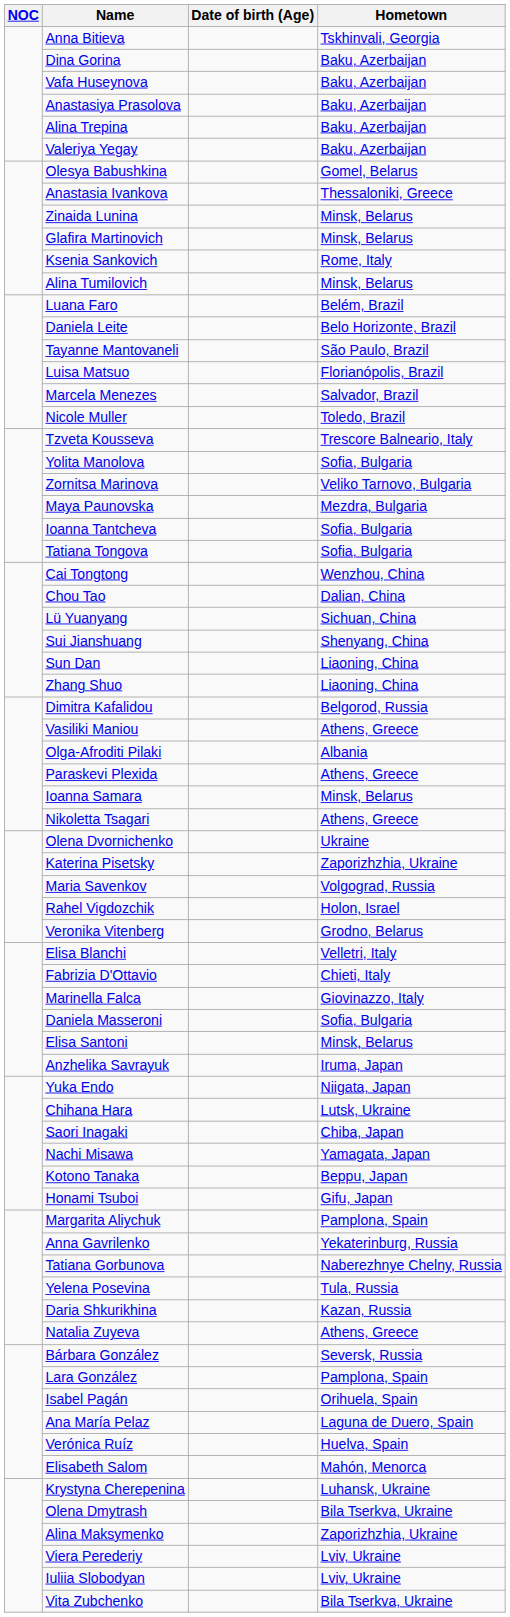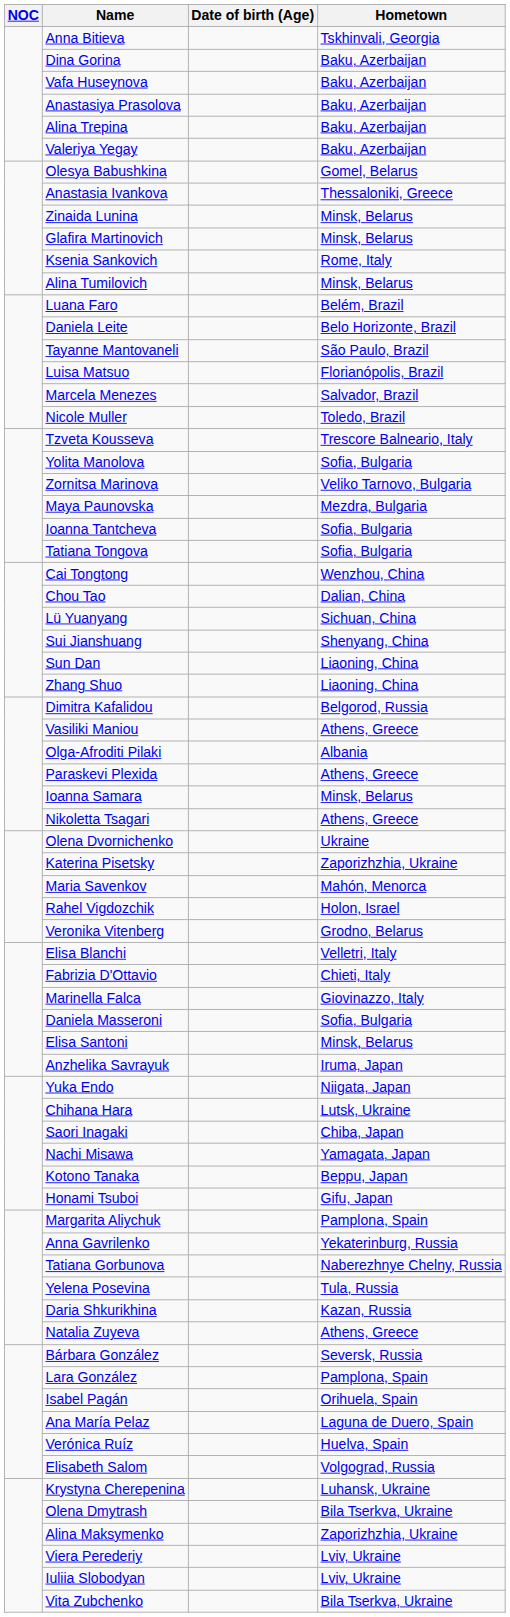 <table class="wikitable sortable">
 <tr>
 <th><a href='#'>NOC</a></th>
 <th>Name</th>
 <th>Date of birth (Age)</th>
 <th>Hometown</th>
 </tr>
 <tr>
 <td rowspan="6"></td>
 <td><a href='#'>Anna Bitieva</a></td>
 <td></td>
 <td><a href='#'>Tskhinvali, Georgia</a></td>
 </tr>
 <tr>
 <td><a href='#'>Dina Gorina</a></td>
 <td></td>
 <td><a href='#'>Baku, Azerbaijan</a></td>
 </tr>
 <tr>
 <td><a href='#'>Vafa Huseynova</a></td>
 <td></td>
 <td><a href='#'>Baku, Azerbaijan</a></td>
 </tr>
 <tr>
 <td><a href='#'>Anastasiya Prasolova</a></td>
 <td></td>
 <td><a href='#'>Baku, Azerbaijan</a></td>
 </tr>
 <tr>
 <td><a href='#'>Alina Trepina</a></td>
 <td></td>
 <td><a href='#'>Baku, Azerbaijan</a></td>
 </tr>
 <tr>
 <td><a href='#'>Valeriya Yegay</a></td>
 <td></td>
 <td><a href='#'>Baku, Azerbaijan</a></td>
 </tr>
 <tr>
 <td rowspan="6"></td>
 <td><a href='#'>Olesya Babushkina</a></td>
 <td></td>
 <td><a href='#'>Gomel, Belarus</a></td>
 </tr>
 <tr>
 <td><a href='#'>Anastasia Ivankova</a></td>
 <td></td>
 <td><a href='#'>Thessaloniki, Greece</a></td>
 </tr>
 <tr>
 <td><a href='#'>Zinaida Lunina</a></td>
 <td></td>
 <td><a href='#'>Minsk, Belarus</a></td>
 </tr>
 <tr>
 <td><a href='#'>Glafira Martinovich</a></td>
 <td></td>
 <td><a href='#'>Minsk, Belarus</a></td>
 </tr>
 <tr>
 <td><a href='#'>Ksenia Sankovich</a></td>
 <td></td>
 <td><a href='#'>Rome, Italy</a></td>
 </tr>
 <tr>
 <td><a href='#'>Alina Tumilovich</a></td>
 <td></td>
 <td><a href='#'>Minsk, Belarus</a></td>
 </tr>
 <tr>
 <td rowspan="6"></td>
 <td><a href='#'>Luana Faro</a></td>
 <td></td>
 <td><a href='#'>Belém, Brazil</a></td>
 </tr>
 <tr>
 <td><a href='#'>Daniela Leite</a></td>
 <td></td>
 <td><a href='#'>Belo Horizonte, Brazil</a></td>
 </tr>
 <tr>
 <td><a href='#'>Tayanne Mantovaneli</a></td>
 <td></td>
 <td><a href='#'>São Paulo, Brazil</a></td>
 </tr>
 <tr>
 <td><a href='#'>Luisa Matsuo</a></td>
 <td></td>
 <td><a href='#'>Florianópolis, Brazil</a></td>
 </tr>
 <tr>
 <td><a href='#'>Marcela Menezes</a></td>
 <td></td>
 <td><a href='#'>Salvador, Brazil</a></td>
 </tr>
 <tr>
 <td><a href='#'>Nicole Muller</a></td>
 <td></td>
 <td><a href='#'>Toledo, Brazil</a></td>
 </tr>
 <tr>
 <td rowspan="6"></td>
 <td><a href='#'>Tzveta Kousseva</a></td>
 <td></td>
 <td><a href='#'>Trescore Balneario, Italy</a></td>
 </tr>
 <tr>
 <td><a href='#'>Yolita Manolova</a></td>
 <td></td>
 <td><a href='#'>Sofia, Bulgaria</a></td>
 </tr>
 <tr>
 <td><a href='#'>Zornitsa Marinova</a></td>
 <td></td>
 <td><a href='#'>Veliko Tarnovo, Bulgaria</a></td>
 </tr>
 <tr>
 <td><a href='#'>Maya Paunovska</a></td>
 <td></td>
 <td><a href='#'>Mezdra, Bulgaria</a></td>
 </tr>
 <tr>
 <td><a href='#'>Ioanna Tantcheva</a></td>
 <td></td>
 <td><a href='#'>Sofia, Bulgaria</a></td>
 </tr>
 <tr>
 <td><a href='#'>Tatiana Tongova</a></td>
 <td></td>
 <td><a href='#'>Sofia, Bulgaria</a></td>
 </tr>
 <tr>
 <td rowspan="6"></td>
 <td><a href='#'>Cai Tongtong</a></td>
 <td></td>
 <td><a href='#'>Wenzhou, China</a></td>
 </tr>
 <tr>
 <td><a href='#'>Chou Tao</a></td>
 <td></td>
 <td><a href='#'>Dalian, China</a></td>
 </tr>
 <tr>
 <td><a href='#'>Lü Yuanyang</a></td>
 <td></td>
 <td><a href='#'>Sichuan, China</a></td>
 </tr>
 <tr>
 <td><a href='#'>Sui Jianshuang</a></td>
 <td></td>
 <td><a href='#'>Shenyang, China</a></td>
 </tr>
 <tr>
 <td><a href='#'>Sun Dan</a></td>
 <td></td>
 <td><a href='#'>Liaoning, China</a></td>
 </tr>
 <tr>
 <td><a href='#'>Zhang Shuo</a></td>
 <td></td>
 <td><a href='#'>Liaoning, China</a></td>
 </tr>
 <tr>
 <td rowspan="6"></td>
 <td><a href='#'>Dimitra Kafalidou</a></td>
 <td></td>
 <td><a href='#'>Belgorod, Russia</a></td>
 </tr>
 <tr>
 <td><a href='#'>Vasiliki Maniou</a></td>
 <td></td>
 <td><a href='#'>Athens, Greece</a></td>
 </tr>
 <tr>
 <td><a href='#'>Olga-Afroditi Pilaki</a></td>
 <td></td>
 <td><a href='#'>Albania</a></td>
 </tr>
 <tr>
 <td><a href='#'>Paraskevi Plexida</a></td>
 <td></td>
 <td><a href='#'>Athens, Greece</a></td>
 </tr>
 <tr>
 <td><a href='#'>Ioanna Samara</a></td>
 <td></td>
 <td><a href='#'>Minsk, Belarus</a></td>
 </tr>
 <tr>
 <td><a href='#'>Nikoletta Tsagari</a></td>
 <td></td>
 <td><a href='#'>Athens, Greece</a></td>
 </tr>
 <tr>
 <td rowspan="5"></td>
 <td><a href='#'>Olena Dvornichenko</a></td>
 <td></td>
 <td><a href='#'>Ukraine</a></td>
 </tr>
 <tr>
 <td><a href='#'>Katerina Pisetsky</a></td>
 <td></td>
 <td><a href='#'>Zaporizhzhia, Ukraine</a></td>
 </tr>
 <tr>
 <td><a href='#'>Maria Savenkov</a></td>
 <td></td>
-<td><a href='#'>Volgograd, Russia</a></td>
+<td><a href='#'>Mahón, Menorca</a></td>
 </tr>
 <tr>
 <td><a href='#'>Rahel Vigdozchik</a></td>
 <td></td>
 <td><a href='#'>Holon, Israel</a></td>
 </tr>
 <tr>
 <td><a href='#'>Veronika Vitenberg</a></td>
 <td></td>
 <td><a href='#'>Grodno, Belarus</a></td>
 </tr>
 <tr>
 <td rowspan="6"></td>
 <td><a href='#'>Elisa Blanchi</a></td>
 <td></td>
 <td><a href='#'>Velletri, Italy</a></td>
 </tr>
 <tr>
 <td><a href='#'>Fabrizia D'Ottavio</a></td>
 <td></td>
 <td><a href='#'>Chieti, Italy</a></td>
 </tr>
 <tr>
 <td><a href='#'>Marinella Falca</a></td>
 <td></td>
 <td><a href='#'>Giovinazzo, Italy</a></td>
 </tr>
 <tr>
 <td><a href='#'>Daniela Masseroni</a></td>
 <td></td>
 <td><a href='#'>Sofia, Bulgaria</a></td>
 </tr>
 <tr>
 <td><a href='#'>Elisa Santoni</a></td>
 <td></td>
 <td><a href='#'>Minsk, Belarus</a></td>
 </tr>
 <tr>
 <td><a href='#'>Anzhelika Savrayuk</a></td>
 <td></td>
 <td><a href='#'>Iruma, Japan</a></td>
 </tr>
 <tr>
 <td rowspan="6"></td>
 <td><a href='#'>Yuka Endo</a></td>
 <td></td>
 <td><a href='#'>Niigata, Japan</a></td>
 </tr>
 <tr>
 <td><a href='#'>Chihana Hara</a></td>
 <td></td>
 <td><a href='#'>Lutsk, Ukraine</a></td>
 </tr>
 <tr>
 <td><a href='#'>Saori Inagaki</a></td>
 <td></td>
 <td><a href='#'>Chiba, Japan</a></td>
 </tr>
 <tr>
 <td><a href='#'>Nachi Misawa</a></td>
 <td></td>
 <td><a href='#'>Yamagata, Japan</a></td>
 </tr>
 <tr>
 <td><a href='#'>Kotono Tanaka</a></td>
 <td></td>
 <td><a href='#'>Beppu, Japan</a></td>
 </tr>
 <tr>
 <td><a href='#'>Honami Tsuboi</a></td>
 <td></td>
 <td><a href='#'>Gifu, Japan</a></td>
 </tr>
 <tr>
 <td rowspan="6"></td>
 <td><a href='#'>Margarita Aliychuk</a></td>
 <td></td>
 <td><a href='#'>Pamplona, Spain</a></td>
 </tr>
 <tr>
 <td><a href='#'>Anna Gavrilenko</a></td>
 <td></td>
 <td><a href='#'>Yekaterinburg, Russia</a></td>
 </tr>
 <tr>
 <td><a href='#'>Tatiana Gorbunova</a></td>
 <td></td>
 <td><a href='#'>Naberezhnye Chelny, Russia</a></td>
 </tr>
 <tr>
 <td><a href='#'>Yelena Posevina</a></td>
 <td></td>
 <td><a href='#'>Tula, Russia</a></td>
 </tr>
 <tr>
 <td><a href='#'>Daria Shkurikhina</a></td>
 <td></td>
 <td><a href='#'>Kazan, Russia</a></td>
 </tr>
 <tr>
 <td><a href='#'>Natalia Zuyeva</a></td>
 <td></td>
 <td><a href='#'>Athens, Greece</a></td>
 </tr>
 <tr>
 <td rowspan="6"></td>
 <td><a href='#'>Bárbara González</a></td>
 <td></td>
 <td><a href='#'>Seversk, Russia</a></td>
 </tr>
 <tr>
 <td><a href='#'>Lara González</a></td>
 <td></td>
 <td><a href='#'>Pamplona, Spain</a></td>
 </tr>
 <tr>
 <td><a href='#'>Isabel Pagán</a></td>
 <td></td>
 <td><a href='#'>Orihuela, Spain</a></td>
 </tr>
 <tr>
 <td><a href='#'>Ana María Pelaz</a></td>
 <td></td>
 <td><a href='#'>Laguna de Duero, Spain</a></td>
 </tr>
 <tr>
 <td><a href='#'>Verónica Ruíz</a></td>
 <td></td>
 <td><a href='#'>Huelva, Spain</a></td>
 </tr>
 <tr>
 <td><a href='#'>Elisabeth Salom</a></td>
 <td></td>
-<td><a href='#'>Mahón, Menorca</a></td>
+<td><a href='#'>Volgograd, Russia</a></td>
 </tr>
 <tr>
 <td rowspan="6"></td>
 <td><a href='#'>Krystyna Cherepenina</a></td>
 <td></td>
 <td><a href='#'>Luhansk, Ukraine</a></td>
 </tr>
 <tr>
 <td><a href='#'>Olena Dmytrash</a></td>
 <td></td>
 <td><a href='#'>Bila Tserkva, Ukraine</a></td>
 </tr>
 <tr>
 <td><a href='#'>Alina Maksymenko</a></td>
 <td></td>
 <td><a href='#'>Zaporizhzhia, Ukraine</a></td>
 </tr>
 <tr>
 <td><a href='#'>Viera Perederiy</a></td>
 <td></td>
 <td><a href='#'>Lviv, Ukraine</a></td>
 </tr>
 <tr>
 <td><a href='#'>Iuliia Slobodyan</a></td>
 <td></td>
 <td><a href='#'>Lviv, Ukraine</a></td>
 </tr>
 <tr>
 <td><a href='#'>Vita Zubchenko</a></td>
 <td></td>
 <td><a href='#'>Bila Tserkva, Ukraine</a></td>
 </tr>
 </table>
